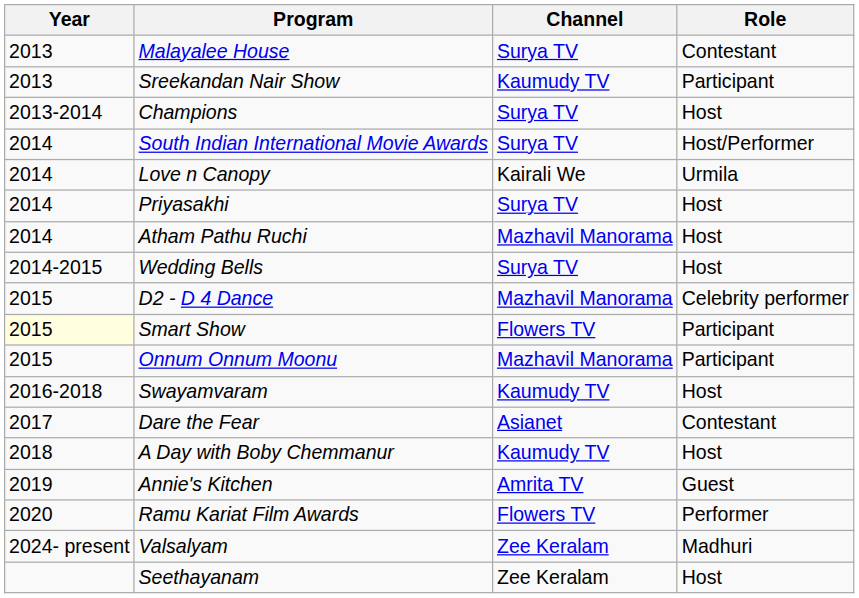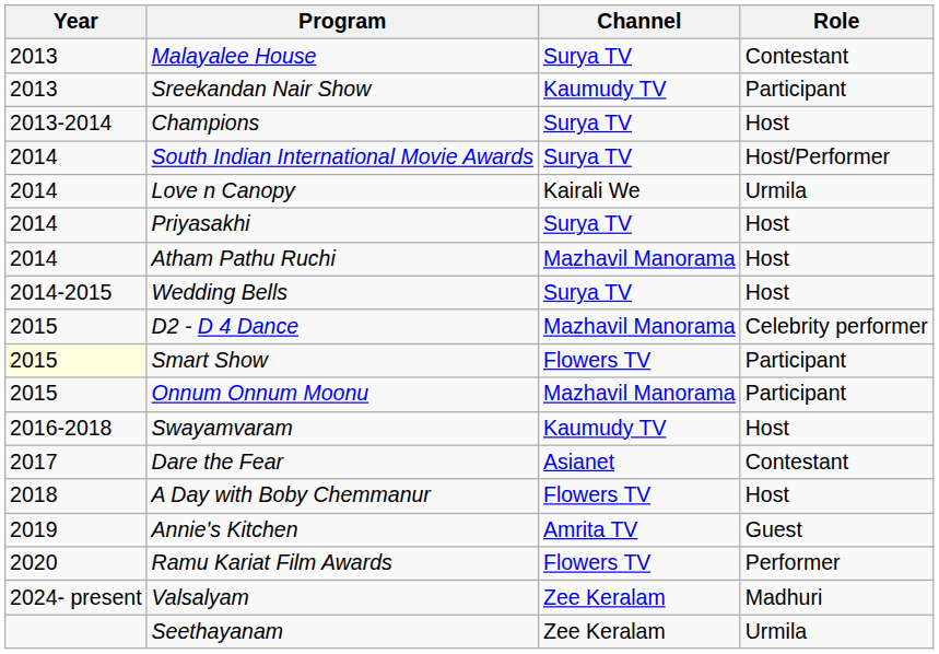 <table class="wikitable sortable">
 <tr>
 <th>Year</th>
 <th>Program</th>
 <th>Channel</th>
 <th>Role</th>
 </tr>
 <tr>
 <td>2013</td>
 <td><em><a href='#'>Malayalee House</a></em></td>
 <td><a href='#'>Surya TV</a></td>
 <td>Contestant</td>
 </tr>
 <tr>
 <td>2013</td>
 <td><em>Sreekandan Nair Show</em></td>
 <td><a href='#'>Kaumudy TV</a></td>
 <td>Participant</td>
 </tr>
 <tr>
 <td>2013-2014</td>
 <td><em>Champions</em></td>
 <td><a href='#'>Surya TV</a></td>
 <td>Host</td>
 </tr>
 <tr>
 <td>2014</td>
 <td><em><a href='#'>South Indian International Movie Awards</a></em></td>
 <td><a href='#'>Surya TV</a></td>
 <td>Host/Performer</td>
 </tr>
 <tr>
 <td>2014</td>
 <td><em>Love n Canopy</em></td>
 <td>Kairali We</td>
 <td>Urmila</td>
 </tr>
 <tr>
 <td>2014</td>
 <td><em>Priyasakhi</em></td>
 <td><a href='#'>Surya TV</a></td>
 <td>Host</td>
 </tr>
 <tr>
 <td>2014</td>
 <td><em>Atham Pathu Ruchi</em></td>
 <td><a href='#'>Mazhavil Manorama</a></td>
 <td>Host</td>
 </tr>
 <tr>
 <td>2014-2015</td>
 <td><em>Wedding Bells</em></td>
 <td><a href='#'>Surya TV</a></td>
 <td>Host</td>
 </tr>
 <tr>
 <td>2015</td>
 <td><em>D2 - <a href='#'>D 4 Dance</a></em></td>
 <td><a href='#'>Mazhavil Manorama</a></td>
 <td>Celebrity performer</td>
 </tr>
 <tr>
 <td style="background: lightyellow;">2015</td>
 <td><em>Smart Show</em></td>
 <td><a href='#'>Flowers TV</a></td>
 <td>Participant</td>
 </tr>
 <tr>
 <td>2015</td>
 <td><em><a href='#'>Onnum Onnum Moonu</a></em></td>
 <td><a href='#'>Mazhavil Manorama</a></td>
 <td>Participant</td>
 </tr>
 <tr>
 <td>2016-2018</td>
 <td><em>Swayamvaram</em></td>
 <td><a href='#'>Kaumudy TV</a></td>
 <td>Host</td>
 </tr>
 <tr>
 <td>2017</td>
 <td><em>Dare the Fear</em></td>
 <td><a href='#'>Asianet</a></td>
 <td>Contestant</td>
 </tr>
 <tr>
 <td>2018</td>
 <td><em>A Day with Boby Chemmanur </em></td>
-<td><a href='#'>Kaumudy TV</a></td>
+<td><a href='#'>Flowers TV</a></td>
 <td>Host</td>
 </tr>
 <tr>
 <td>2019</td>
 <td><em>Annie's Kitchen</em></td>
 <td><a href='#'>Amrita TV</a></td>
 <td>Guest</td>
 </tr>
 <tr>
 <td>2020</td>
 <td><em>Ramu Kariat Film Awards</em></td>
 <td><a href='#'>Flowers TV</a></td>
 <td>Performer</td>
 </tr>
 <tr>
 <td>2024- present</td>
 <td><em>Valsalyam</em></td>
 <td><a href='#'>Zee Keralam</a></td>
 <td>Madhuri</td>
 </tr>
 <tr>
 <td></td>
 <td><em>Seethayanam</em></td>
 <td>Zee Keralam</td>
-<td>Host</td>
+<td>Urmila</td>
 </tr>
 </table>
